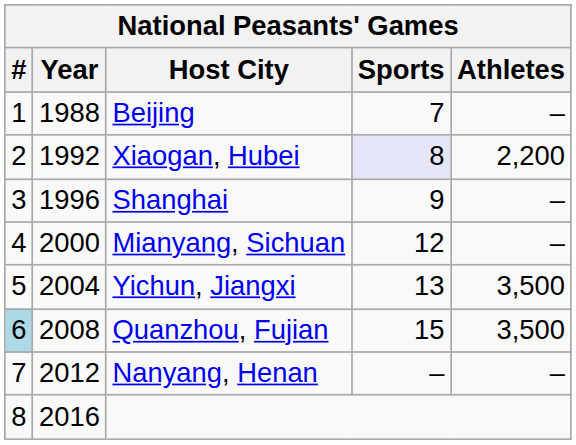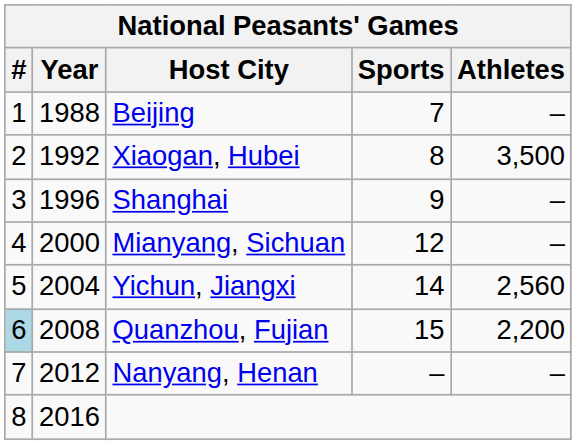 <table class="wikitable" style="border-collapse: collapse;">
 <tr>
 <th colspan="5">National Peasants' Games</th>
 </tr>
 <tr>
 <th>#</th>
 <th><strong>Year</strong></th>
 <th><strong>Host City</strong></th>
 <th><strong>Sports</strong></th>
 <th><strong>Athletes</strong></th>
 </tr>
 <tr>
 <td>1</td>
 <td>1988</td>
 <td><a href='#'>Beijing</a></td>
 <td align=right>7</td>
 <td align=right>–</td>
 </tr>
 <tr>
 <td>2</td>
 <td>1992</td>
 <td><a href='#'>Xiaogan</a>, <a href='#'>Hubei</a></td>
-<td align=right style="background: lavender;">8</td>
-<td align=right>2,200</td>
+<td align=right>8</td>
+<td align=right>3,500</td>
 </tr>
 <tr>
 <td>3</td>
 <td>1996</td>
 <td><a href='#'>Shanghai</a></td>
 <td align=right>9</td>
 <td align=right>–</td>
 </tr>
 <tr>
 <td>4</td>
 <td>2000</td>
 <td><a href='#'>Mianyang</a>, <a href='#'>Sichuan</a></td>
 <td align=right>12</td>
 <td align=right>–</td>
 </tr>
 <tr>
 <td>5</td>
 <td>2004</td>
 <td><a href='#'>Yichun</a>, <a href='#'>Jiangxi</a></td>
-<td align=right>13</td>
-<td align=right>3,500</td>
+<td align=right>14</td>
+<td align=right>2,560</td>
 </tr>
 <tr>
 <td style="background: lightblue;">6</td>
 <td>2008</td>
 <td><a href='#'>Quanzhou</a>, <a href='#'>Fujian</a></td>
 <td align=right>15</td>
-<td align=right>3,500</td>
+<td align=right>2,200</td>
 </tr>
 <tr>
 <td>7</td>
 <td>2012</td>
 <td><a href='#'>Nanyang</a>, <a href='#'>Henan</a></td>
 <td align=right>–</td>
 <td align=right>–</td>
 </tr>
 <tr>
 <td>8</td>
 <td>2016</td>
 </tr>
 </table>
